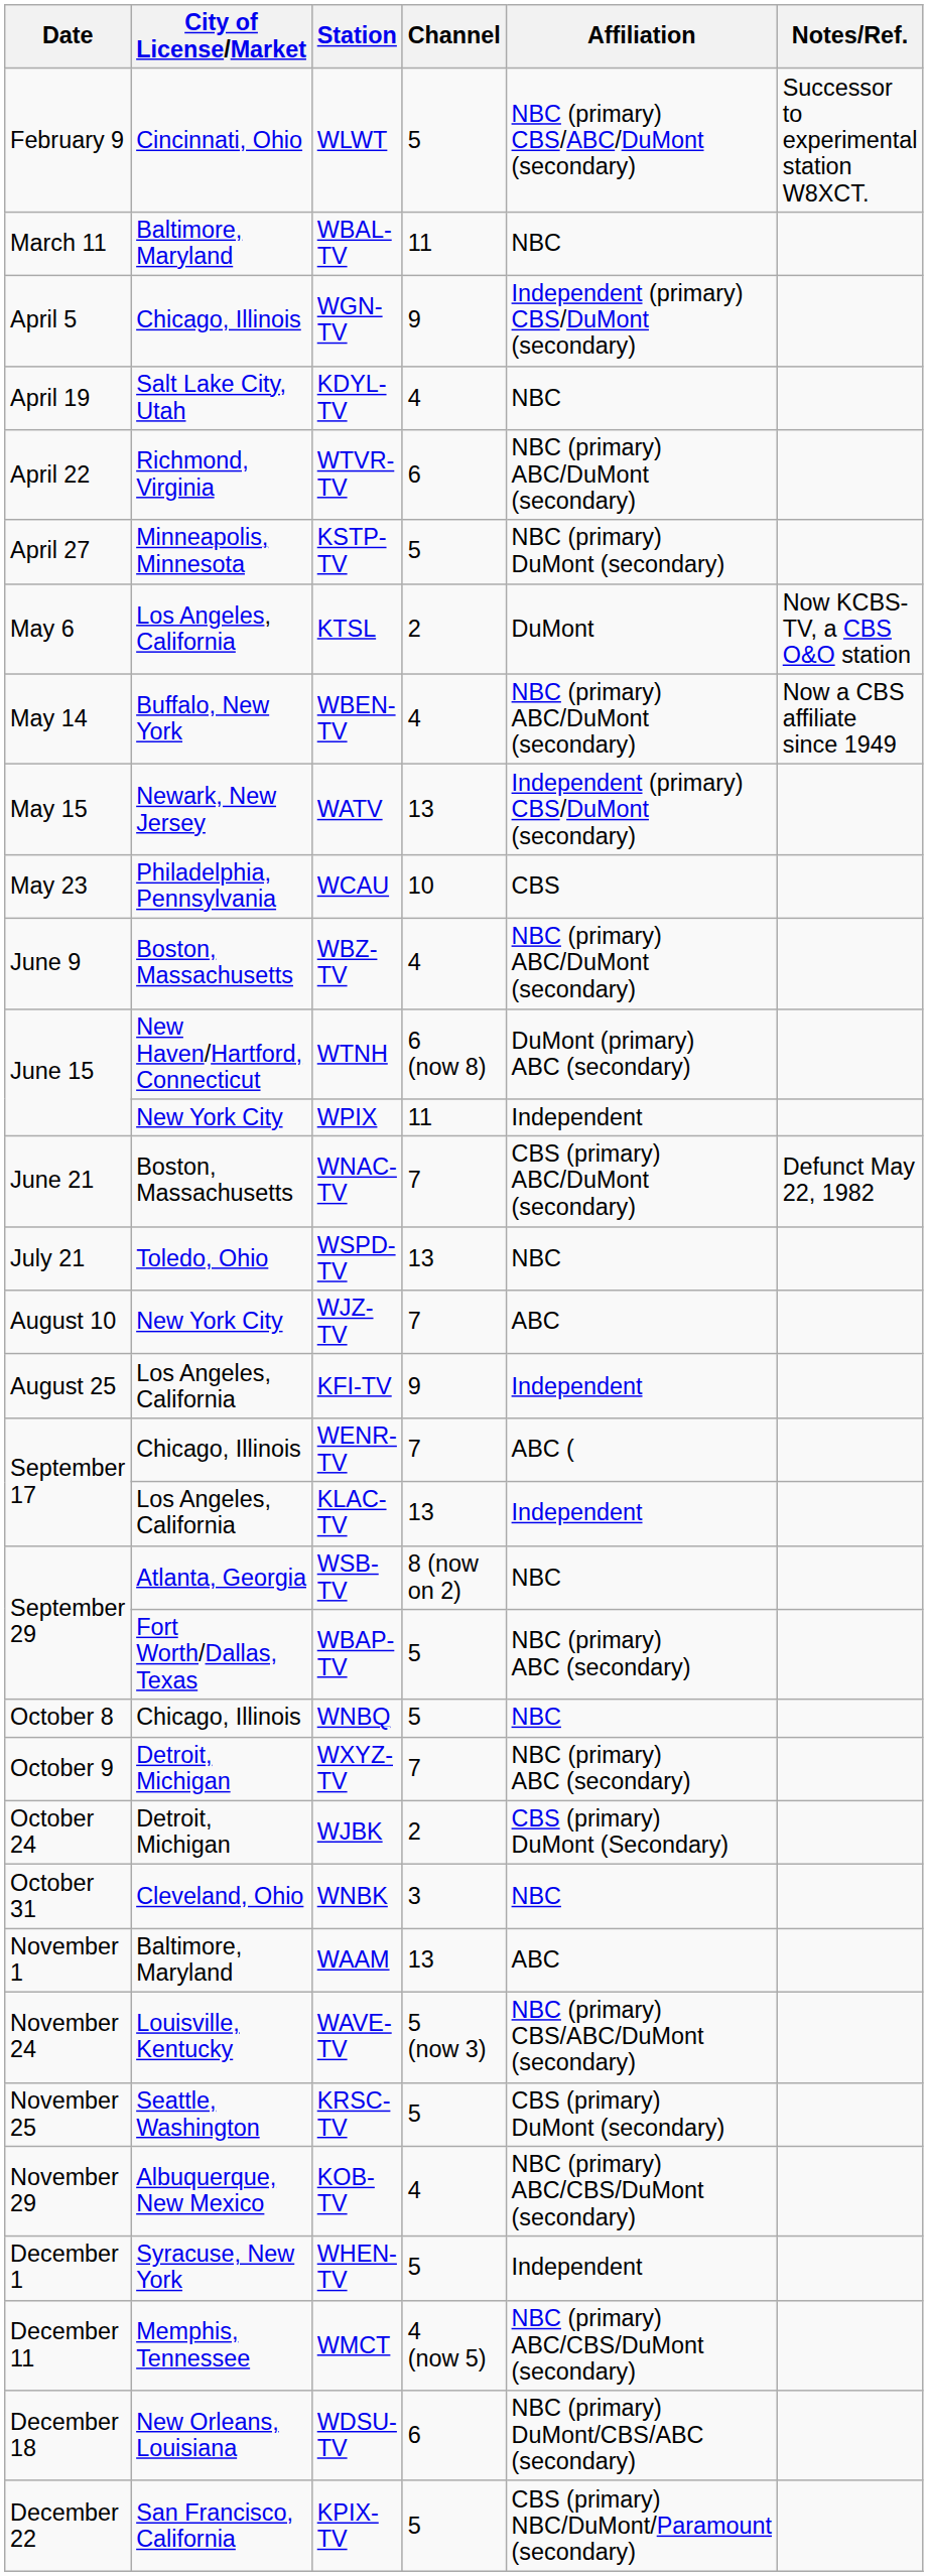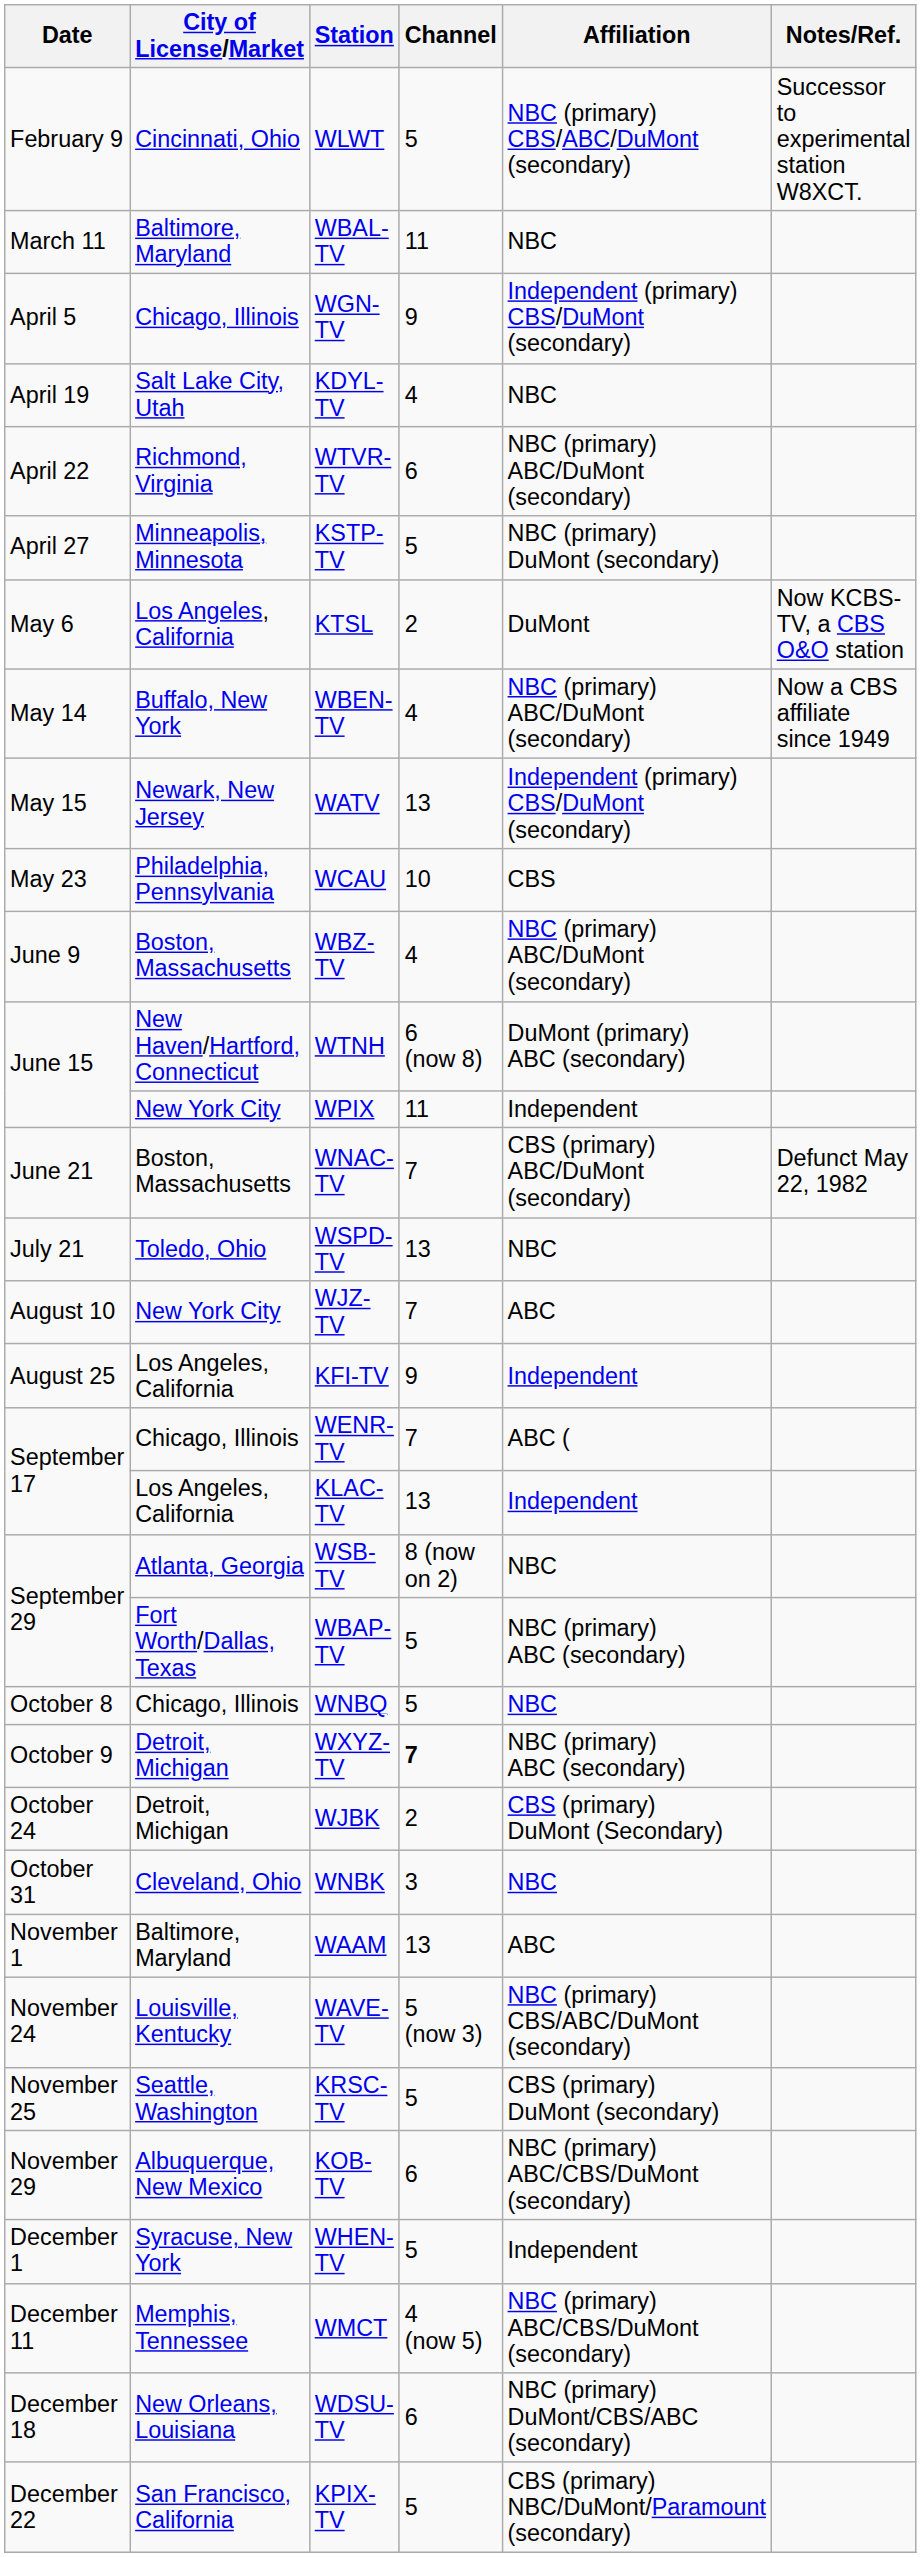 <table class="wikitable sortable">
 <tr>
 <th>Date</th>
 <th><a href='#'>City of License</a>/<a href='#'>Market</a></th>
 <th><a href='#'>Station</a></th>
 <th>Channel</th>
 <th>Affiliation</th>
 <th>Notes/Ref.</th>
 </tr>
 <tr>
 <td>February 9</td>
 <td><a href='#'>Cincinnati, Ohio</a></td>
 <td><a href='#'>WLWT</a></td>
 <td>5</td>
 <td><a href='#'>NBC</a> (primary) <br> <a href='#'>CBS</a>/<a href='#'>ABC</a>/<a href='#'>DuMont</a> (secondary)</td>
 <td>Successor to experimental station W8XCT.</td>
 </tr>
 <tr>
 <td>March 11</td>
 <td><a href='#'>Baltimore, Maryland</a></td>
 <td><a href='#'>WBAL-TV</a></td>
 <td>11</td>
 <td>NBC</td>
 <td></td>
 </tr>
 <tr>
 <td>April 5</td>
 <td><a href='#'>Chicago, Illinois</a></td>
 <td><a href='#'>WGN-TV</a></td>
 <td>9</td>
 <td><a href='#'>Independent</a> (primary) <br> <a href='#'>CBS</a>/<a href='#'>DuMont</a> (secondary)</td>
 <td></td>
 </tr>
 <tr>
 <td>April 19</td>
 <td><a href='#'>Salt Lake City, Utah</a></td>
 <td><a href='#'>KDYL-TV</a></td>
 <td>4</td>
 <td>NBC</td>
 <td></td>
 </tr>
 <tr>
 <td>April 22</td>
 <td><a href='#'>Richmond, Virginia</a></td>
 <td><a href='#'>WTVR-TV</a></td>
 <td>6</td>
 <td>NBC (primary) <br> ABC/DuMont (secondary)</td>
 <td></td>
 </tr>
 <tr>
 <td>April 27</td>
 <td><a href='#'>Minneapolis, Minnesota</a></td>
 <td><a href='#'>KSTP-TV</a></td>
 <td>5</td>
 <td>NBC (primary) <br> DuMont (secondary)</td>
 <td></td>
 </tr>
 <tr>
 <td>May 6</td>
 <td><a href='#'>Los Angeles</a>, <a href='#'>California</a></td>
 <td><a href='#'>KTSL</a></td>
 <td>2</td>
 <td>DuMont</td>
 <td>Now KCBS-TV, a <a href='#'>CBS</a> <a href='#'>O&O</a> station</td>
 </tr>
 <tr>
 <td>May 14</td>
 <td><a href='#'>Buffalo, New York</a></td>
 <td><a href='#'>WBEN-TV</a></td>
 <td>4</td>
 <td><a href='#'>NBC</a> (primary) <br> ABC/DuMont (secondary)</td>
 <td>Now a CBS affiliate since 1949</td>
 </tr>
 <tr>
 <td>May 15</td>
 <td><a href='#'>Newark, New Jersey</a> <br> </td>
 <td><a href='#'>WATV</a></td>
 <td>13</td>
 <td><a href='#'>Independent</a> (primary) <br> <a href='#'>CBS</a>/<a href='#'>DuMont</a> (secondary)</td>
 <td></td>
 </tr>
 <tr>
 <td>May 23</td>
 <td><a href='#'>Philadelphia, Pennsylvania</a></td>
 <td><a href='#'>WCAU</a></td>
 <td>10</td>
 <td>CBS</td>
 <td></td>
 </tr>
 <tr>
 <td>June 9</td>
 <td><a href='#'>Boston, Massachusetts</a></td>
 <td><a href='#'>WBZ-TV</a></td>
 <td>4</td>
 <td><a href='#'>NBC</a> (primary) <br> ABC/DuMont (secondary)</td>
 <td></td>
 </tr>
 <tr>
 <td rowspan=2>June 15</td>
 <td><a href='#'>New Haven</a>/<a href='#'>Hartford, Connecticut</a></td>
 <td><a href='#'>WTNH</a></td>
 <td>6 <br> (now 8)</td>
 <td>DuMont (primary) <br> ABC (secondary)</td>
 </tr>
 <tr>
 <td><a href='#'>New York City</a></td>
 <td><a href='#'>WPIX</a></td>
 <td>11</td>
 <td>Independent</td>
 <td></td>
 </tr>
 <tr>
 <td>June 21</td>
 <td>Boston, Massachusetts</td>
 <td><a href='#'>WNAC-TV</a></td>
 <td>7</td>
 <td>CBS (primary) <br> ABC/DuMont (secondary)</td>
 <td>Defunct May 22, 1982</td>
 </tr>
 <tr>
 <td>July 21</td>
 <td><a href='#'>Toledo, Ohio</a></td>
 <td><a href='#'>WSPD-TV</a></td>
 <td>13</td>
 <td>NBC</td>
 <td></td>
 </tr>
 <tr>
 <td>August 10</td>
 <td><a href='#'>New York City</a></td>
 <td><a href='#'>WJZ-TV</a></td>
 <td>7</td>
 <td>ABC </td>
 <td></td>
 </tr>
 <tr>
 <td>August 25</td>
 <td>Los Angeles, California</td>
 <td><a href='#'>KFI-TV</a></td>
 <td>9</td>
 <td><a href='#'>Independent</a></td>
 <td></td>
 </tr>
 <tr>
 <td rowspan=2>September 17</td>
 <td>Chicago, Illinois</td>
 <td><a href='#'>WENR-TV</a></td>
 <td>7</td>
 <td>ABC (</td>
 <td></td>
 </tr>
 <tr>
 <td>Los Angeles, California</td>
 <td><a href='#'>KLAC-TV</a></td>
 <td>13</td>
 <td><a href='#'>Independent</a></td>
 <td></td>
 </tr>
 <tr>
 <td rowspan=2>September 29</td>
 <td><a href='#'>Atlanta, Georgia</a></td>
 <td><a href='#'>WSB-TV</a></td>
 <td>8 (now on 2)</td>
 <td>NBC</td>
 <td></td>
 </tr>
 <tr>
 <td><a href='#'>Fort Worth</a>/<a href='#'>Dallas, Texas</a></td>
 <td><a href='#'>WBAP-TV</a></td>
 <td>5</td>
 <td>NBC (primary) <br> ABC (secondary)</td>
 <td></td>
 </tr>
 <tr>
 <td>October 8</td>
 <td>Chicago, Illinois</td>
 <td><a href='#'>WNBQ</a></td>
 <td>5</td>
 <td><a href='#'>NBC</a></td>
 <td></td>
 </tr>
 <tr>
 <td>October 9</td>
 <td><a href='#'>Detroit, Michigan</a></td>
 <td><a href='#'>WXYZ-TV</a></td>
-<td>7</td>
+<td><strong>7</strong></td>
 <td>NBC (primary) <br> ABC (secondary)</td>
 <td></td>
 </tr>
 <tr>
 <td>October 24</td>
 <td>Detroit, Michigan</td>
 <td><a href='#'>WJBK</a></td>
 <td>2</td>
 <td><a href='#'>CBS</a> (primary) <br> DuMont (Secondary)</td>
 <td></td>
 </tr>
 <tr>
 <td>October 31</td>
 <td><a href='#'>Cleveland, Ohio</a></td>
 <td><a href='#'>WNBK</a></td>
 <td>3</td>
 <td><a href='#'>NBC</a></td>
 <td></td>
 </tr>
 <tr>
 <td>November 1</td>
 <td>Baltimore, Maryland</td>
 <td><a href='#'>WAAM</a></td>
 <td>13</td>
 <td>ABC</td>
 <td></td>
 </tr>
 <tr>
 <td>November 24</td>
 <td><a href='#'>Louisville, Kentucky</a></td>
 <td><a href='#'>WAVE-TV</a></td>
 <td>5 <br> (now 3)</td>
 <td><a href='#'>NBC</a> (primary) <br> CBS/ABC/DuMont (secondary)</td>
 <td></td>
 </tr>
 <tr>
 <td>November 25</td>
 <td><a href='#'>Seattle, Washington</a></td>
 <td><a href='#'>KRSC-TV</a></td>
 <td>5</td>
 <td>CBS (primary) <br> DuMont (secondary)</td>
 <td></td>
 </tr>
 <tr>
 <td>November 29</td>
 <td><a href='#'>Albuquerque, New Mexico</a></td>
 <td><a href='#'>KOB-TV</a></td>
-<td>4</td>
+<td>6</td>
 <td>NBC (primary) <br> ABC/CBS/DuMont (secondary)</td>
 <td></td>
 </tr>
 <tr>
 <td>December 1</td>
 <td><a href='#'>Syracuse, New York</a></td>
 <td><a href='#'>WHEN-TV</a></td>
 <td>5</td>
 <td>Independent</td>
 <td></td>
 </tr>
 <tr>
 <td>December 11</td>
 <td><a href='#'>Memphis, Tennessee</a></td>
 <td><a href='#'>WMCT</a></td>
 <td>4 <br> (now 5)</td>
 <td><a href='#'>NBC</a> (primary) <br> ABC/CBS/DuMont (secondary)</td>
 <td></td>
 </tr>
 <tr>
 <td>December 18</td>
 <td><a href='#'>New Orleans, Louisiana</a></td>
 <td><a href='#'>WDSU-TV</a></td>
 <td>6</td>
 <td>NBC (primary) <br> DuMont/CBS/ABC (secondary)</td>
 <td></td>
 </tr>
 <tr>
 <td>December 22</td>
 <td><a href='#'>San Francisco, California</a></td>
 <td><a href='#'>KPIX-TV</a></td>
 <td>5</td>
 <td>CBS (primary) <br> NBC/DuMont/<a href='#'>Paramount</a> (secondary)</td>
 <td></td>
 </tr>
 <tr>
 </tr>
 </table>
